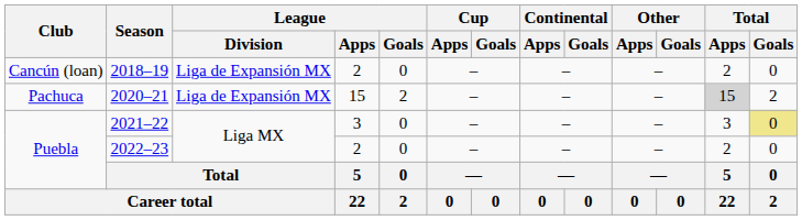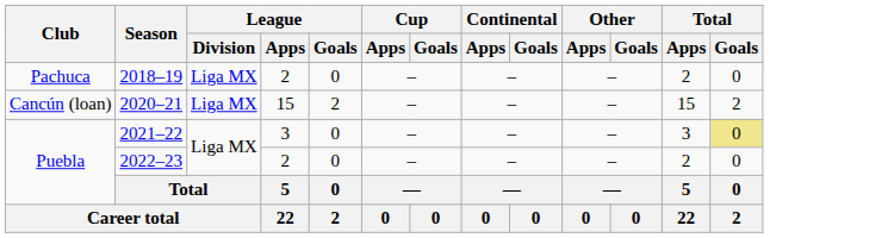 <table class="wikitable" style="text-align: center">
 <tr>
 <th rowspan="2">Club</th>
 <th rowspan="2">Season</th>
 <th colspan="3">League</th>
 <th colspan="2">Cup</th>
 <th colspan="2">Continental</th>
 <th colspan="2">Other</th>
 <th colspan="2">Total</th>
 </tr>
 <tr>
 <th>Division</th>
 <th>Apps</th>
 <th>Goals</th>
 <th>Apps</th>
 <th>Goals</th>
 <th>Apps</th>
 <th>Goals</th>
 <th>Apps</th>
 <th>Goals</th>
 <th>Apps</th>
 <th>Goals</th>
 </tr>
 <tr>
-<td><a href='#'>Cancún</a> (loan)</td>
+<td><a href='#'>Pachuca</a></td>
 <td><a href='#'>2018–19</a></td>
-<td><a href='#'>Liga de Expansión MX</a></td>
+<td><a href='#'>Liga MX</a></td>
 <td>2</td>
 <td>0</td>
 <td colspan="2">–</td>
 <td colspan="2">–</td>
 <td colspan="2">–</td>
 <td>2</td>
 <td>0</td>
 </tr>
 <tr>
-<td><a href='#'>Pachuca</a></td>
+<td><a href='#'>Cancún</a> (loan)</td>
 <td><a href='#'>2020–21</a></td>
-<td><a href='#'>Liga de Expansión MX</a></td>
+<td><a href='#'>Liga MX</a></td>
 <td>15</td>
 <td>2</td>
 <td colspan="2">–</td>
 <td colspan="2">–</td>
 <td colspan="2">–</td>
-<td style="background: lightgrey;">15</td>
+<td>15</td>
 <td>2</td>
 </tr>
 <tr>
 <td rowspan="3"><a href='#'>Puebla</a></td>
 <td><a href='#'>2021–22</a></td>
 <td rowspan="2">Liga MX</td>
 <td>3</td>
 <td>0</td>
 <td colspan="2">–</td>
 <td colspan="2">–</td>
 <td colspan="2">–</td>
 <td>3</td>
 <td style="background: khaki;">0</td>
 </tr>
 <tr>
 <td><a href='#'>2022–23</a></td>
 <td>2</td>
 <td>0</td>
 <td colspan="2">–</td>
 <td colspan="2">–</td>
 <td colspan="2">–</td>
 <td>2</td>
 <td>0</td>
 </tr>
 <tr>
 <th colspan="2">Total</th>
 <th>5</th>
 <th>0</th>
 <th colspan="2">—</th>
 <th colspan="2">—</th>
 <th colspan="2">—</th>
 <th>5</th>
 <th>0</th>
 </tr>
 <tr>
 <th colspan=3>Career total</th>
 <th>22</th>
 <th>2</th>
 <th>0</th>
 <th>0</th>
 <th>0</th>
 <th>0</th>
 <th>0</th>
 <th>0</th>
 <th>22</th>
 <th>2</th>
 </tr>
 </table>
